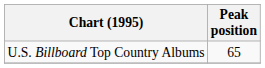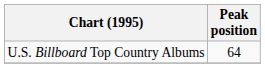 <table class="wikitable">
 <tr>
 <th>Chart (1995)</th>
 <th>Peak<br>position</th>
 </tr>
 <tr>
 <td>U.S. <em>Billboard</em> Top Country Albums</td>
-<td align="center">65</td>
+<td align="center">64</td>
 </tr>
 <tr>
 </tr>
 </table>
